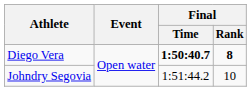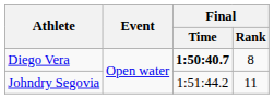 <table class=wikitable style=font-size:90%;text-align:center>
 <tr>
 <th rowspan=2>Athlete</th>
 <th rowspan=2>Event</th>
 <th colspan=2>Final</th>
 </tr>
 <tr style=font-size:95%>
 <th>Time</th>
 <th>Rank</th>
 </tr>
 <tr>
 <td align=left><a href='#'>Diego Vera</a></td>
 <td align=left rowspan=2><a href='#'>Open water</a></td>
 <td><strong>1:50:40.7</strong></td>
-<td><strong>8</strong></td>
+<td>8</td>
 </tr>
 <tr>
 <td align=left><a href='#'>Johndry Segovia</a></td>
 <td>1:51:44.2</td>
-<td>10</td>
+<td>11</td>
 </tr>
 </table>
